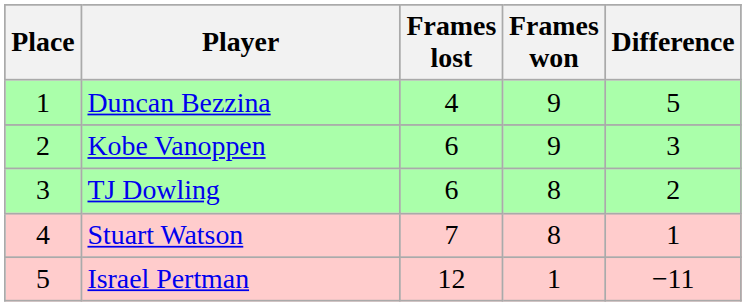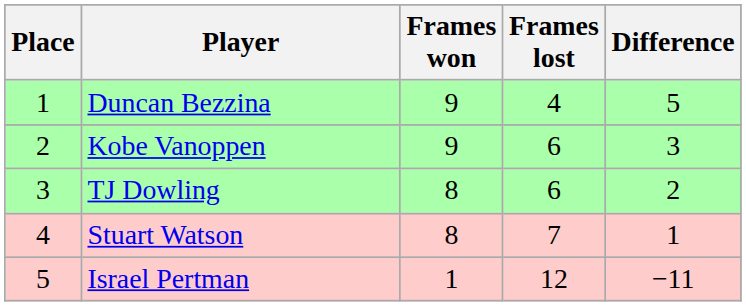 <table class="wikitable sortable" style="text-align: center;">
 <tr>
 <th width=20>Place</th>
 <th width=176>Player</th>
+<th width=20>Frames won</th>
 <th width=20>Frames lost</th>
-<th width=20>Frames won</th>
 <th width=20>Difference</th>
 </tr>
 <tr style="background:#aaffaa;">
 <td>1</td>
 <td style="text-align:left;"> <a href='#'>Duncan Bezzina</a></td>
+<td>9</td>
 <td>4</td>
-<td>9</td>
 <td>5</td>
 </tr>
 <tr style="background:#aaffaa;">
 <td>2</td>
 <td style="text-align:left;"> <a href='#'>Kobe Vanoppen</a></td>
+<td>9</td>
 <td>6</td>
-<td>9</td>
 <td>3</td>
 </tr>
 <tr style="background:#aaffaa;">
 <td>3</td>
 <td style="text-align:left;"> <a href='#'>TJ Dowling</a></td>
+<td>8</td>
 <td>6</td>
-<td>8</td>
 <td>2</td>
 </tr>
 <tr style="background:#fcc;">
 <td>4</td>
 <td style="text-align:left;"> <a href='#'>Stuart Watson</a></td>
+<td>8</td>
 <td>7</td>
-<td>8</td>
 <td>1</td>
 </tr>
 <tr style="background:#fcc;">
 <td>5</td>
 <td style="text-align:left;"> <a href='#'>Israel Pertman</a></td>
+<td>1</td>
 <td>12</td>
-<td>1</td>
 <td>−11</td>
 </tr>
 </table>
